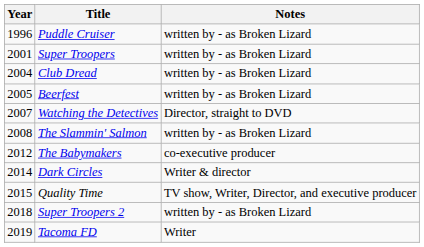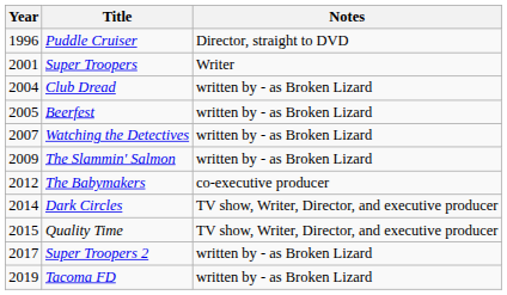 <table class="wikitable sortable">
 <tr>
 <th>Year</th>
 <th>Title</th>
 <th class = "unsortable">Notes</th>
 </tr>
 <tr>
 <td>1996</td>
 <td><em><a href='#'>Puddle Cruiser</a></em></td>
-<td>written by - as Broken Lizard</td>
+<td>Director, straight to DVD</td>
 </tr>
 <tr>
 <td>2001</td>
 <td><em><a href='#'>Super Troopers</a></em></td>
-<td>written by - as Broken Lizard</td>
+<td>Writer</td>
 </tr>
 <tr>
 <td>2004</td>
 <td><em><a href='#'>Club Dread</a></em></td>
 <td>written by - as Broken Lizard</td>
 </tr>
 <tr>
 <td>2005</td>
 <td><em><a href='#'>Beerfest</a></em></td>
 <td>written by - as Broken Lizard</td>
 </tr>
 <tr>
 <td>2007</td>
 <td><em><a href='#'>Watching the Detectives</a></em></td>
-<td>Director, straight to DVD</td>
+<td>written by - as Broken Lizard</td>
 </tr>
 <tr>
-<td>2008</td>
+<td>2009</td>
 <td><em><a href='#'>The Slammin' Salmon</a></em></td>
 <td>written by - as Broken Lizard</td>
 </tr>
 <tr>
 <td>2012</td>
 <td><em><a href='#'>The Babymakers</a></em></td>
 <td>co-executive producer</td>
 </tr>
 <tr>
 <td>2014</td>
 <td><em><a href='#'>Dark Circles</a></em></td>
-<td>Writer & director</td>
+<td>TV show, Writer, Director, and executive producer</td>
 </tr>
 <tr>
 <td>2015</td>
 <td><em>Quality Time</em></td>
 <td>TV show, Writer, Director, and executive producer</td>
 </tr>
 <tr>
-<td>2018</td>
+<td>2017</td>
 <td><em><a href='#'>Super Troopers 2</a></em></td>
 <td>written by - as Broken Lizard</td>
 </tr>
 <tr>
 <td>2019</td>
 <td><em><a href='#'>Tacoma FD</a></em></td>
-<td>Writer</td>
+<td>written by - as Broken Lizard</td>
 </tr>
 </table>
